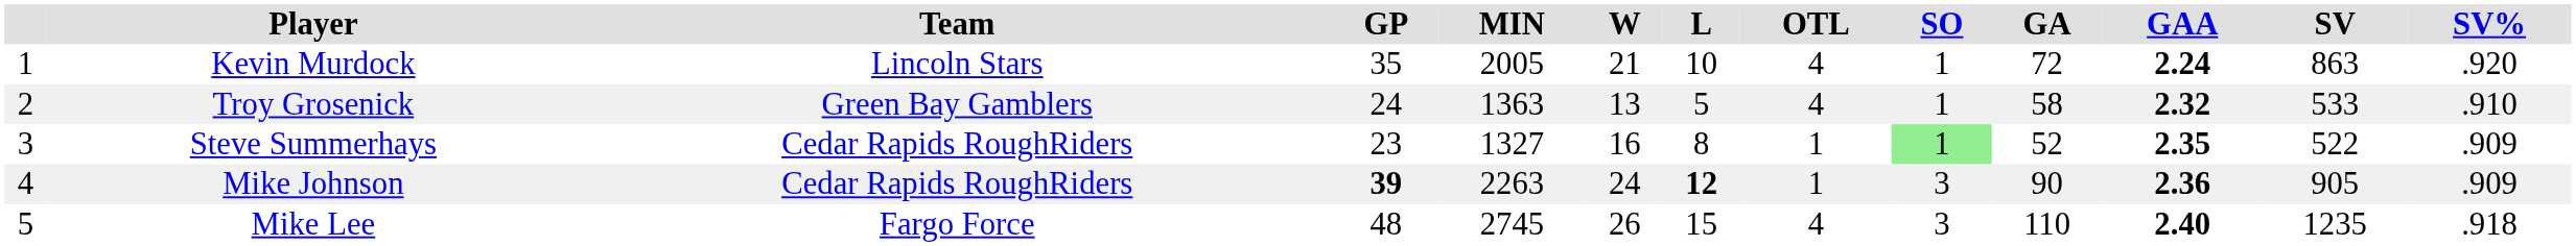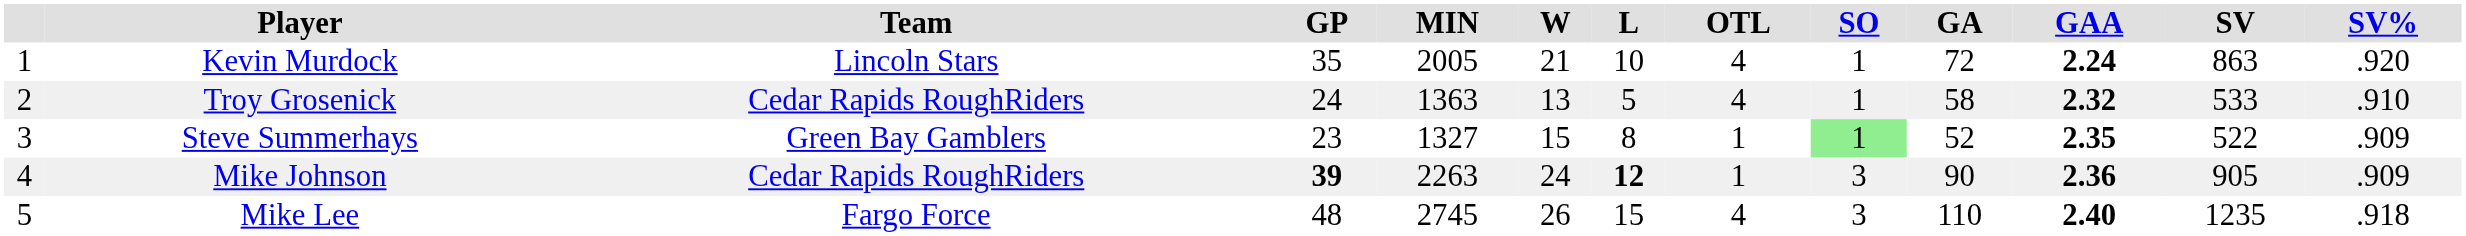 <table border="0" cellpadding="1" cellspacing="0" style="text-align:center; width:80em">
 <tr style="background:#e0e0e0">
 <th></th>
 <th>Player</th>
 <th>Team</th>
 <th>GP</th>
 <th>MIN</th>
 <th>W</th>
 <th>L</th>
 <th>OTL</th>
 <th><a href='#'>SO</a></th>
 <th>GA</th>
 <th><a href='#'>GAA</a></th>
 <th>SV</th>
 <th><a href='#'>SV%</a></th>
 </tr>
 <tr>
 <td>1</td>
 <td><a href='#'>Kevin Murdock</a></td>
 <td><a href='#'>Lincoln Stars</a></td>
 <td>35</td>
 <td>2005</td>
 <td>21</td>
 <td>10</td>
 <td>4</td>
 <td>1</td>
 <td>72</td>
 <td><strong>2.24</strong></td>
 <td>863</td>
 <td>.920</td>
 </tr>
 <tr style="background:#f0f0f0">
 <td>2</td>
 <td><a href='#'>Troy Grosenick</a></td>
-<td><a href='#'>Green Bay Gamblers</a></td>
+<td><a href='#'>Cedar Rapids RoughRiders</a></td>
 <td>24</td>
 <td>1363</td>
 <td>13</td>
 <td>5</td>
 <td>4</td>
 <td>1</td>
 <td>58</td>
 <td><strong>2.32</strong></td>
 <td>533</td>
 <td>.910</td>
 </tr>
 <tr>
 <td>3</td>
 <td><a href='#'>Steve Summerhays</a></td>
-<td><a href='#'>Cedar Rapids RoughRiders</a></td>
+<td><a href='#'>Green Bay Gamblers</a></td>
 <td>23</td>
 <td>1327</td>
-<td>16</td>
+<td>15</td>
 <td>8</td>
 <td>1</td>
 <td style="background: lightgreen;">1</td>
 <td>52</td>
 <td><strong>2.35</strong></td>
 <td>522</td>
 <td>.909</td>
 </tr>
 <tr style="background:#f0f0f0">
 <td>4</td>
 <td><a href='#'>Mike Johnson</a></td>
 <td><a href='#'>Cedar Rapids RoughRiders</a></td>
 <td><strong>39</strong></td>
 <td>2263</td>
 <td>24</td>
 <td><strong>12</strong></td>
 <td>1</td>
 <td>3</td>
 <td>90</td>
 <td><strong>2.36</strong></td>
 <td>905</td>
 <td>.909</td>
 </tr>
 <tr>
 <td>5</td>
 <td><a href='#'>Mike Lee</a></td>
 <td><a href='#'>Fargo Force</a></td>
 <td>48</td>
 <td>2745</td>
 <td>26</td>
 <td>15</td>
 <td>4</td>
 <td>3</td>
 <td>110</td>
 <td><strong>2.40</strong></td>
 <td>1235</td>
 <td>.918</td>
 </tr>
 </table>
